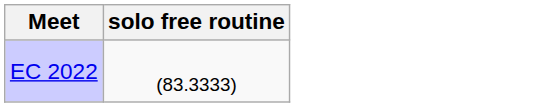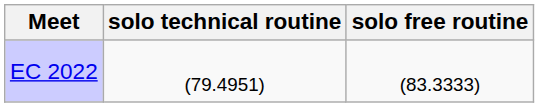 <table class="sortable wikitable">
 <tr>
 <th>Meet</th>
+<th class="unsortable">solo technical routine</th>
 <th class="unsortable">solo free routine</th>
 </tr>
 <tr>
 <td style="background:#ccccff"><a href='#'>EC 2022</a></td>
+<td align="center"><br><small>(79.4951)</small></td>
 <td align="center"><br><small>(83.3333)</small></td>
 </tr>
 </table>
